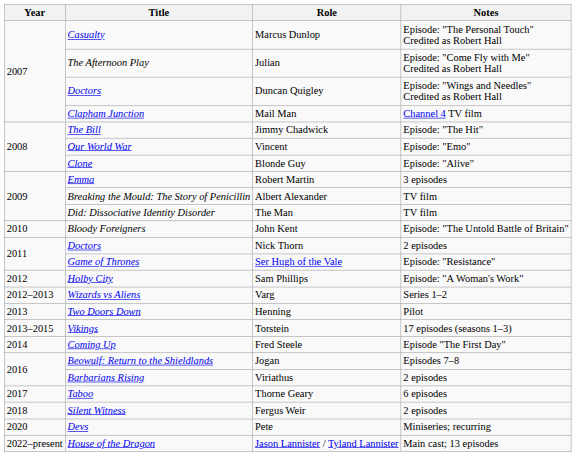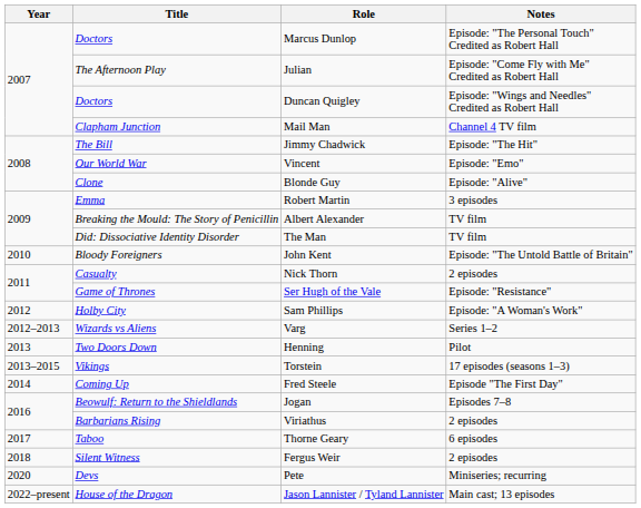 <table class="wikitable sortable">
 <tr>
 <th>Year</th>
 <th>Title</th>
 <th>Role</th>
 <th class="unsortable">Notes</th>
 </tr>
 <tr>
 <td rowspan="4">2007</td>
-<td><em><a href='#'>Casualty</a></em></td>
+<td><em><a href='#'>Doctors</a></em></td>
 <td>Marcus Dunlop</td>
 <td>Episode: "The Personal Touch"<br>Credited as Robert Hall</td>
 </tr>
 <tr>
 <td><em>The Afternoon Play</em></td>
 <td>Julian</td>
 <td>Episode: "Come Fly with Me"<br>Credited as Robert Hall</td>
 </tr>
 <tr>
 <td><em><a href='#'>Doctors</a></em></td>
 <td>Duncan Quigley</td>
 <td>Episode: "Wings and Needles"<br>Credited as Robert Hall</td>
 </tr>
 <tr>
 <td><em><a href='#'>Clapham Junction</a></em></td>
 <td>Mail Man</td>
 <td><a href='#'>Channel 4</a> TV film</td>
 </tr>
 <tr>
 <td rowspan="3">2008</td>
 <td><em><a href='#'>The Bill</a></em></td>
 <td>Jimmy Chadwick</td>
 <td>Episode: "The Hit"</td>
 </tr>
 <tr>
 <td><em><a href='#'>Our World War</a></em></td>
 <td>Vincent</td>
 <td>Episode: "Emo"</td>
 </tr>
 <tr>
 <td><em><a href='#'>Clone</a></em></td>
 <td>Blonde Guy</td>
 <td>Episode: "Alive"</td>
 </tr>
 <tr>
 <td rowspan="3">2009</td>
 <td><em><a href='#'>Emma</a></em></td>
 <td>Robert Martin</td>
 <td>3 episodes</td>
 </tr>
 <tr>
 <td><em>Breaking the Mould: The Story of Penicillin</em></td>
 <td>Albert Alexander</td>
 <td>TV film</td>
 </tr>
 <tr>
 <td><em>Did: Dissociative Identity Disorder</em></td>
 <td>The Man</td>
 <td>TV film</td>
 </tr>
 <tr>
 <td>2010</td>
 <td><em>Bloody Foreigners</em></td>
 <td>John Kent</td>
 <td>Episode: "The Untold Battle of Britain"</td>
 </tr>
 <tr>
 <td rowspan="2">2011</td>
-<td><em><a href='#'>Doctors</a></em></td>
+<td><em><a href='#'>Casualty</a></em></td>
 <td>Nick Thorn</td>
 <td>2 episodes</td>
 </tr>
 <tr>
 <td><em><a href='#'>Game of Thrones</a></em></td>
 <td><a href='#'>Ser Hugh of the Vale</a></td>
 <td>Episode: "Resistance"</td>
 </tr>
 <tr>
 <td>2012</td>
 <td><em><a href='#'>Holby City</a></em></td>
 <td>Sam Phillips</td>
 <td>Episode: "A Woman's Work"</td>
 </tr>
 <tr>
 <td>2012–2013</td>
 <td><em><a href='#'>Wizards vs Aliens</a></em></td>
 <td>Varg</td>
 <td>Series 1–2</td>
 </tr>
 <tr>
 <td>2013</td>
 <td><em><a href='#'>Two Doors Down</a></em></td>
 <td>Henning</td>
 <td>Pilot</td>
 </tr>
 <tr>
 <td>2013–2015</td>
 <td><em><a href='#'>Vikings</a></em></td>
 <td>Torstein</td>
 <td>17 episodes (seasons 1–3)</td>
 </tr>
 <tr>
 <td>2014</td>
 <td><em><a href='#'>Coming Up</a></em></td>
 <td>Fred Steele</td>
 <td>Episode "The First Day"</td>
 </tr>
 <tr>
 <td rowspan="2">2016</td>
 <td><em><a href='#'>Beowulf: Return to the Shieldlands</a></em></td>
 <td>Jogan</td>
 <td>Episodes 7–8</td>
 </tr>
 <tr>
 <td><em><a href='#'>Barbarians Rising</a></em></td>
 <td>Viriathus</td>
 <td>2 episodes</td>
 </tr>
 <tr>
 <td>2017</td>
 <td><em><a href='#'>Taboo</a></em></td>
 <td>Thorne Geary</td>
 <td>6 episodes</td>
 </tr>
 <tr>
 <td>2018</td>
 <td><em><a href='#'>Silent Witness</a></em></td>
 <td>Fergus Weir</td>
 <td>2 episodes</td>
 </tr>
 <tr>
 <td>2020</td>
 <td><em><a href='#'>Devs</a></em></td>
 <td>Pete</td>
 <td>Miniseries; recurring</td>
 </tr>
 <tr>
 <td>2022–present</td>
 <td><em><a href='#'>House of the Dragon</a></em></td>
 <td><a href='#'>Jason Lannister</a> / <a href='#'>Tyland Lannister</a></td>
 <td>Main cast; 13 episodes</td>
 </tr>
 </table>
